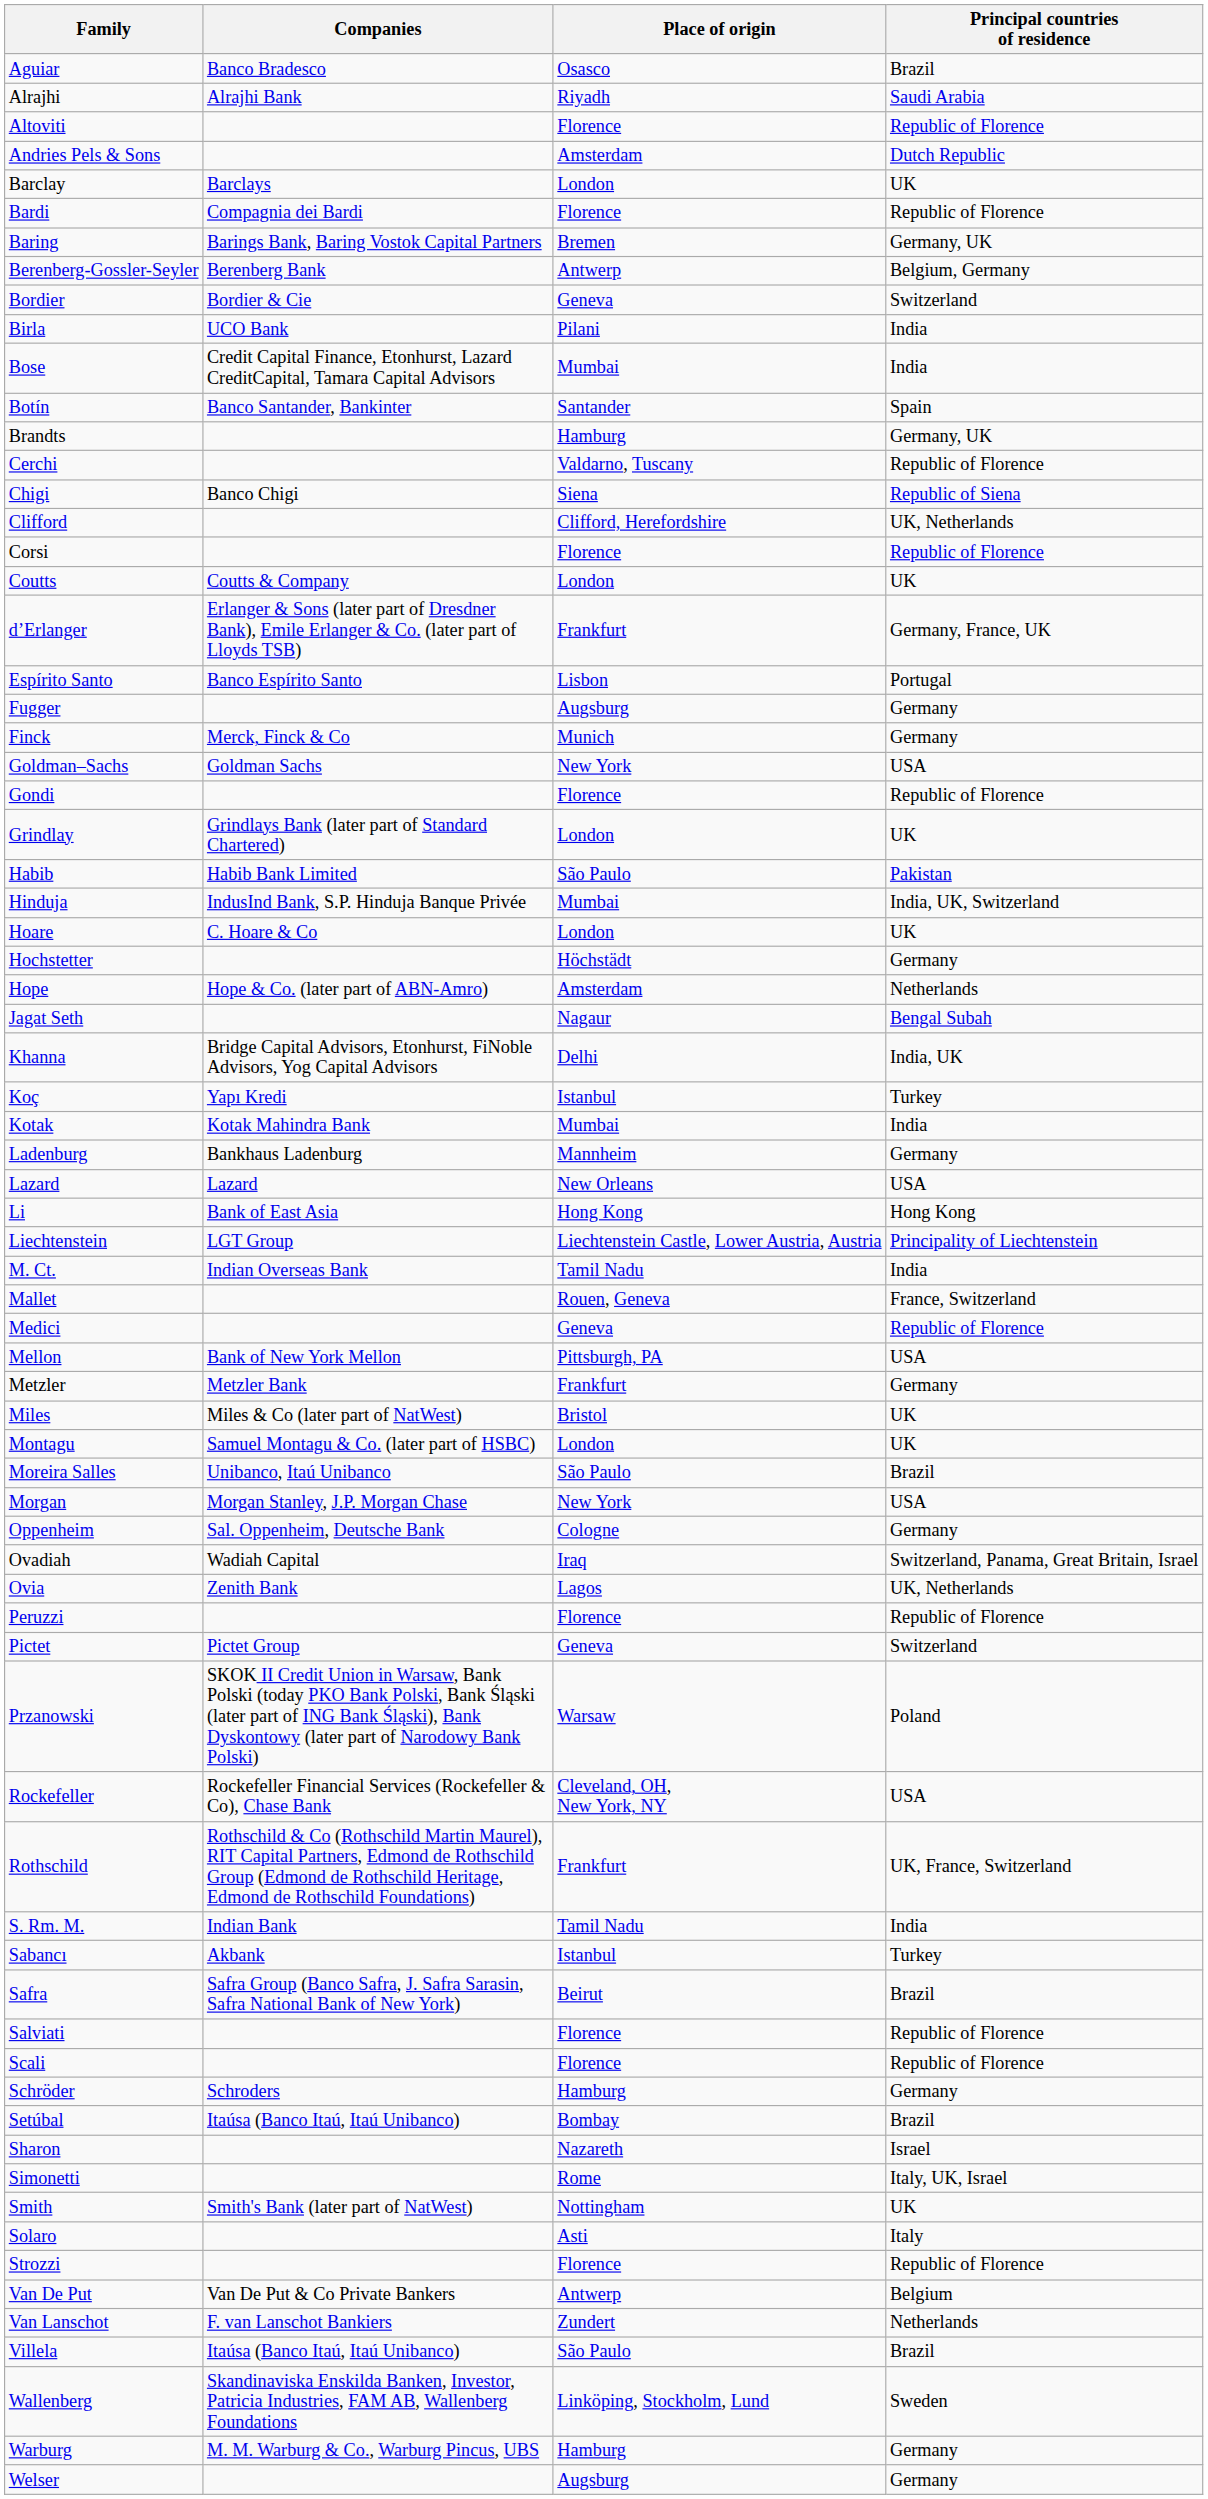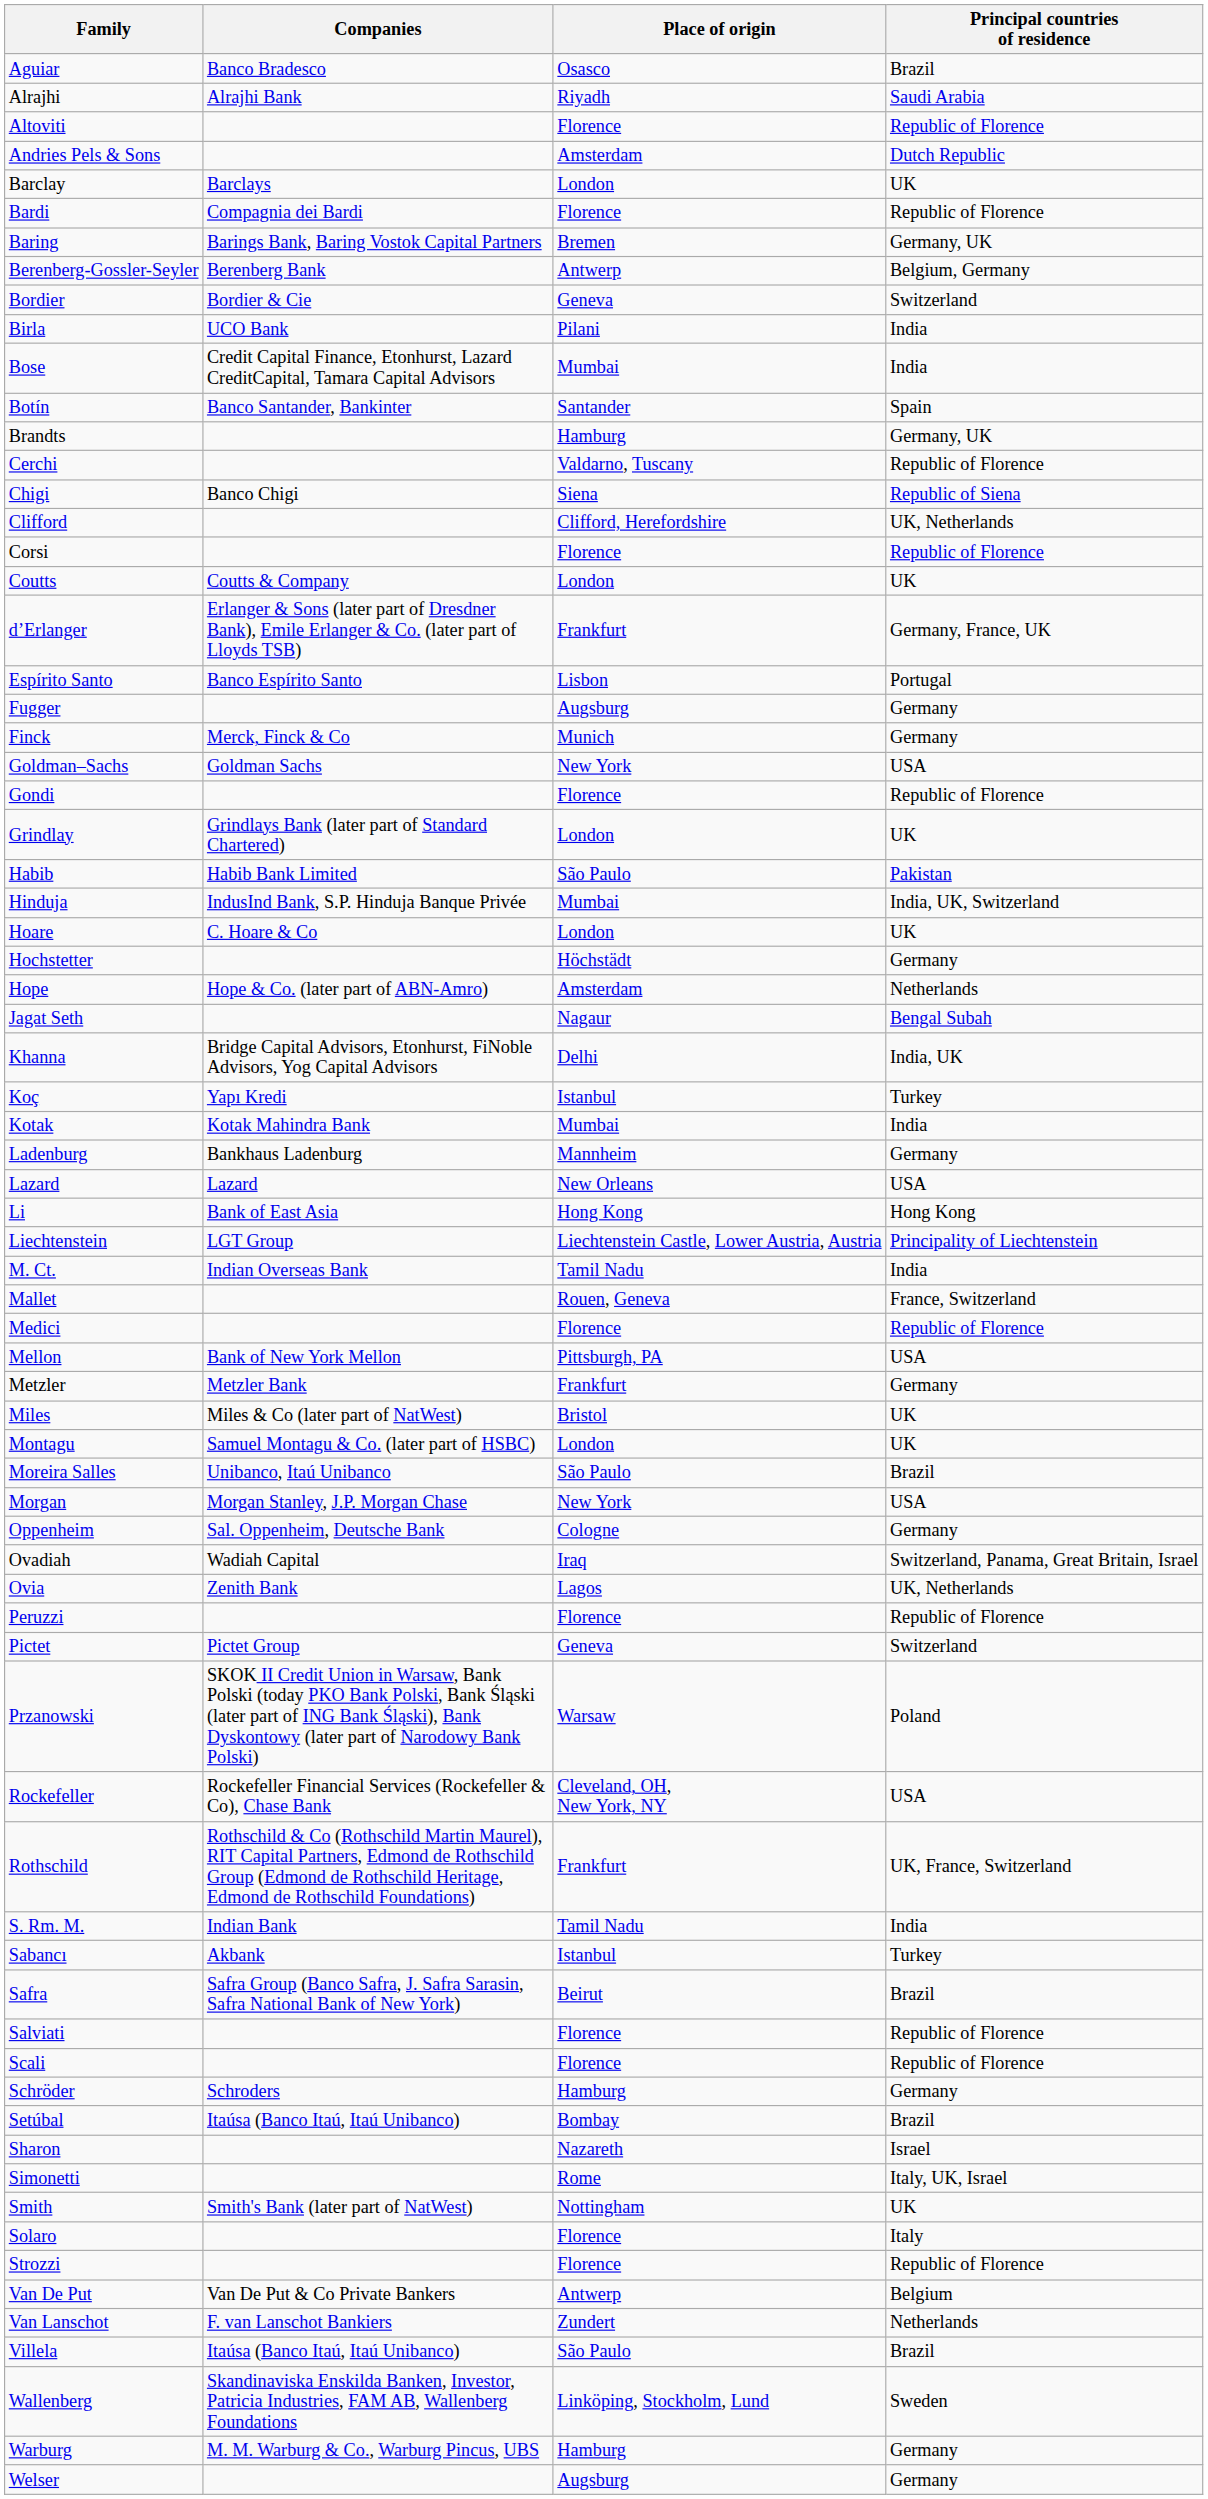 <table class="wikitable sortable">
 <tr>
 <th>Family</th>
 <th width=300pt>Companies</th>
 <th>Place of origin</th>
 <th>Principal countries<br>of residence</th>
 </tr>
 <tr>
 <td><a href='#'>Aguiar</a></td>
 <td><a href='#'>Banco Bradesco</a></td>
 <td><a href='#'>Osasco</a></td>
 <td>Brazil</td>
 </tr>
 <tr>
 <td>Alrajhi</td>
 <td><a href='#'>Alrajhi Bank</a></td>
 <td><a href='#'>Riyadh</a></td>
 <td><a href='#'>Saudi Arabia</a></td>
 </tr>
 <tr>
 <td><a href='#'>Altoviti</a></td>
 <td></td>
 <td><a href='#'>Florence</a></td>
 <td><a href='#'>Republic of Florence</a></td>
 </tr>
 <tr>
 <td><a href='#'>Andries Pels & Sons</a></td>
 <td></td>
 <td><a href='#'>Amsterdam</a></td>
 <td><a href='#'>Dutch Republic</a></td>
 </tr>
 <tr>
 <td>Barclay</td>
 <td><a href='#'>Barclays</a></td>
 <td><a href='#'>London</a></td>
 <td>UK</td>
 </tr>
 <tr>
 <td><a href='#'>Bardi</a></td>
 <td><a href='#'>Compagnia dei Bardi</a></td>
 <td><a href='#'>Florence</a></td>
 <td>Republic of Florence</td>
 </tr>
 <tr>
 <td><a href='#'>Baring</a></td>
 <td><a href='#'>Barings Bank</a>, <a href='#'>Baring Vostok Capital Partners</a></td>
 <td><a href='#'>Bremen</a></td>
 <td>Germany, UK</td>
 </tr>
 <tr>
 <td><a href='#'>Berenberg-Gossler-Seyler</a></td>
 <td><a href='#'>Berenberg Bank</a></td>
 <td><a href='#'>Antwerp</a></td>
 <td>Belgium, Germany</td>
 </tr>
 <tr>
 <td><a href='#'>Bordier</a></td>
 <td><a href='#'>Bordier & Cie</a></td>
 <td><a href='#'>Geneva</a></td>
 <td>Switzerland</td>
 </tr>
 <tr>
 <td><a href='#'>Birla</a></td>
 <td><a href='#'>UCO Bank</a></td>
 <td><a href='#'>Pilani</a></td>
 <td>India</td>
 </tr>
 <tr>
 <td><a href='#'>Bose</a></td>
 <td>Credit Capital Finance, Etonhurst, Lazard CreditCapital, Tamara Capital Advisors</td>
 <td><a href='#'>Mumbai</a></td>
 <td>India</td>
 </tr>
 <tr>
 <td><a href='#'>Botín</a></td>
 <td><a href='#'>Banco Santander</a>, <a href='#'>Bankinter</a></td>
 <td><a href='#'>Santander</a></td>
 <td>Spain</td>
 </tr>
 <tr>
 <td>Brandts</td>
 <td></td>
 <td><a href='#'>Hamburg</a></td>
 <td>Germany, UK</td>
 </tr>
 <tr>
 <td><a href='#'>Cerchi</a></td>
 <td></td>
 <td><a href='#'>Valdarno</a>, <a href='#'>Tuscany</a></td>
 <td>Republic of Florence</td>
 </tr>
 <tr>
 <td><a href='#'>Chigi</a></td>
 <td>Banco Chigi</td>
 <td><a href='#'>Siena</a></td>
 <td><a href='#'>Republic of Siena</a></td>
 </tr>
 <tr>
 <td><a href='#'>Clifford</a></td>
 <td></td>
 <td><a href='#'>Clifford, Herefordshire</a></td>
 <td>UK, Netherlands</td>
 </tr>
 <tr>
 <td>Corsi</td>
 <td></td>
 <td><a href='#'>Florence</a></td>
 <td><a href='#'>Republic of Florence</a></td>
 </tr>
 <tr>
 <td><a href='#'>Coutts</a></td>
 <td><a href='#'>Coutts & Company</a></td>
 <td><a href='#'>London</a></td>
 <td>UK</td>
 </tr>
 <tr>
 <td><a href='#'>d’Erlanger</a></td>
 <td><a href='#'>Erlanger & Sons</a> (later part of <a href='#'>Dresdner Bank</a>), <a href='#'>Emile Erlanger & Co.</a> (later part of <a href='#'>Lloyds TSB</a>)</td>
 <td><a href='#'>Frankfurt</a></td>
 <td>Germany, France, UK</td>
 </tr>
 <tr>
 <td><a href='#'>Espírito Santo</a></td>
 <td><a href='#'>Banco Espírito Santo</a></td>
 <td><a href='#'>Lisbon</a></td>
 <td>Portugal</td>
 </tr>
 <tr>
 <td><a href='#'>Fugger</a></td>
 <td></td>
 <td><a href='#'>Augsburg</a></td>
 <td>Germany</td>
 </tr>
 <tr>
 <td><a href='#'>Finck</a></td>
 <td><a href='#'>Merck, Finck & Co</a></td>
 <td><a href='#'>Munich</a></td>
 <td>Germany</td>
 </tr>
 <tr>
 <td><a href='#'>Goldman–Sachs</a></td>
 <td><a href='#'>Goldman Sachs</a></td>
 <td><a href='#'>New York</a></td>
 <td>USA</td>
 </tr>
 <tr>
 <td><a href='#'>Gondi</a></td>
 <td></td>
 <td><a href='#'>Florence</a></td>
 <td>Republic of Florence</td>
 </tr>
 <tr>
 <td><a href='#'>Grindlay</a></td>
 <td><a href='#'>Grindlays Bank</a> (later part of <a href='#'>Standard Chartered</a>)</td>
 <td><a href='#'>London</a></td>
 <td>UK</td>
 </tr>
 <tr>
 <td><a href='#'>Habib</a></td>
 <td><a href='#'>Habib Bank Limited</a></td>
 <td><a href='#'>São Paulo</a></td>
 <td><a href='#'>Pakistan</a></td>
 </tr>
 <tr>
 <td><a href='#'>Hinduja</a></td>
 <td><a href='#'>IndusInd Bank</a>, S.P. Hinduja Banque Privée</td>
 <td><a href='#'>Mumbai</a></td>
 <td>India, UK, Switzerland</td>
 </tr>
 <tr>
 <td><a href='#'>Hoare</a></td>
 <td><a href='#'>C. Hoare & Co</a></td>
 <td><a href='#'>London</a></td>
 <td>UK</td>
 </tr>
 <tr>
 <td><a href='#'>Hochstetter</a></td>
 <td></td>
 <td><a href='#'>Höchstädt</a></td>
 <td>Germany</td>
 </tr>
 <tr>
 <td><a href='#'>Hope</a></td>
 <td><a href='#'>Hope & Co.</a> (later part of <a href='#'>ABN-Amro</a>)</td>
 <td><a href='#'>Amsterdam</a></td>
 <td>Netherlands</td>
 </tr>
 <tr>
 <td><a href='#'>Jagat Seth</a></td>
 <td></td>
 <td><a href='#'>Nagaur</a></td>
 <td><a href='#'>Bengal Subah</a></td>
 </tr>
 <tr>
 <td><a href='#'>Khanna</a></td>
 <td>Bridge Capital Advisors, Etonhurst, FiNoble Advisors, Yog Capital Advisors</td>
 <td><a href='#'>Delhi</a></td>
 <td>India, UK</td>
 </tr>
 <tr>
 <td><a href='#'>Koç</a></td>
 <td><a href='#'>Yapı Kredi</a></td>
 <td><a href='#'>Istanbul</a></td>
 <td>Turkey</td>
 </tr>
 <tr>
 <td><a href='#'>Kotak</a></td>
 <td><a href='#'>Kotak Mahindra Bank</a></td>
 <td><a href='#'>Mumbai</a></td>
 <td>India</td>
 </tr>
 <tr>
 <td><a href='#'>Ladenburg</a></td>
 <td>Bankhaus Ladenburg</td>
 <td><a href='#'>Mannheim</a></td>
 <td>Germany</td>
 </tr>
 <tr>
 <td><a href='#'>Lazard</a></td>
 <td><a href='#'>Lazard</a></td>
 <td><a href='#'>New Orleans</a></td>
 <td>USA</td>
 </tr>
 <tr>
 <td><a href='#'>Li</a></td>
 <td><a href='#'>Bank of East Asia</a></td>
 <td><a href='#'>Hong Kong</a></td>
 <td>Hong Kong</td>
 </tr>
 <tr>
 <td><a href='#'>Liechtenstein</a></td>
 <td><a href='#'>LGT Group</a></td>
 <td><a href='#'>Liechtenstein Castle</a>, <a href='#'>Lower Austria</a>, <a href='#'>Austria</a></td>
 <td><a href='#'>Principality of Liechtenstein</a></td>
 </tr>
 <tr>
 <td><a href='#'>M. Ct.</a></td>
 <td><a href='#'>Indian Overseas Bank</a></td>
 <td><a href='#'>Tamil Nadu</a></td>
 <td>India</td>
 </tr>
 <tr>
 <td><a href='#'>Mallet</a></td>
 <td></td>
 <td><a href='#'>Rouen</a>, <a href='#'>Geneva</a></td>
 <td>France, Switzerland</td>
 </tr>
 <tr>
 <td><a href='#'>Medici</a></td>
 <td></td>
-<td><a href='#'>Geneva</a></td>
+<td><a href='#'>Florence</a></td>
 <td><a href='#'>Republic of Florence</a></td>
 </tr>
 <tr>
 <td><a href='#'>Mellon</a></td>
 <td><a href='#'>Bank of New York Mellon</a></td>
 <td><a href='#'>Pittsburgh, PA</a></td>
 <td>USA</td>
 </tr>
 <tr>
 <td>Metzler</td>
 <td><a href='#'>Metzler Bank</a></td>
 <td><a href='#'>Frankfurt</a></td>
 <td>Germany</td>
 </tr>
 <tr>
 <td><a href='#'>Miles</a></td>
 <td>Miles & Co (later part of <a href='#'>NatWest</a>)</td>
 <td><a href='#'>Bristol</a></td>
 <td>UK</td>
 </tr>
 <tr>
 <td><a href='#'>Montagu</a></td>
 <td><a href='#'>Samuel Montagu & Co.</a> (later part of <a href='#'>HSBC</a>)</td>
 <td><a href='#'>London</a></td>
 <td>UK</td>
 </tr>
 <tr>
 <td><a href='#'>Moreira Salles</a></td>
 <td><a href='#'>Unibanco</a>, <a href='#'>Itaú Unibanco</a></td>
 <td><a href='#'>São Paulo</a></td>
 <td>Brazil</td>
 </tr>
 <tr>
 <td><a href='#'>Morgan</a></td>
 <td><a href='#'>Morgan Stanley</a>, <a href='#'>J.P. Morgan Chase</a></td>
 <td><a href='#'>New York</a></td>
 <td>USA</td>
 </tr>
 <tr>
 <td><a href='#'>Oppenheim</a></td>
 <td><a href='#'>Sal. Oppenheim</a>, <a href='#'>Deutsche Bank</a></td>
 <td><a href='#'>Cologne</a></td>
 <td>Germany</td>
 </tr>
 <tr>
 <td>Ovadiah</td>
 <td>Wadiah Capital</td>
 <td><a href='#'>Iraq</a></td>
 <td>Switzerland, Panama, Great Britain, Israel</td>
 </tr>
 <tr>
 <td><a href='#'>Ovia</a></td>
 <td><a href='#'>Zenith Bank</a></td>
 <td><a href='#'>Lagos</a></td>
 <td>UK, Netherlands</td>
 </tr>
 <tr>
 <td><a href='#'>Peruzzi</a></td>
 <td></td>
 <td><a href='#'>Florence</a></td>
 <td>Republic of Florence</td>
 </tr>
 <tr>
 <td><a href='#'>Pictet</a></td>
 <td><a href='#'>Pictet Group</a></td>
 <td><a href='#'>Geneva</a></td>
 <td>Switzerland</td>
 </tr>
 <tr>
 <td><a href='#'>Przanowski</a></td>
 <td>SKOK<a href='#'> II Credit Union in Warsaw</a>, Bank Polski (today <a href='#'>PKO Bank Polski</a>, Bank Śląski (later part of <a href='#'>ING Bank Śląski</a>), <a href='#'>Bank Dyskontowy</a> (later part of <a href='#'>Narodowy Bank Polski</a>)</td>
 <td><a href='#'>Warsaw</a></td>
 <td>Poland</td>
 </tr>
 <tr>
 <td><a href='#'>Rockefeller</a></td>
 <td>Rockefeller Financial Services (Rockefeller & Co), <a href='#'>Chase Bank</a></td>
 <td><a href='#'>Cleveland, OH</a>,<br><a href='#'>New York, NY</a></td>
 <td>USA</td>
 </tr>
 <tr>
 <td><a href='#'>Rothschild</a></td>
 <td><a href='#'>Rothschild & Co</a> (<a href='#'>Rothschild Martin Maurel</a>), <a href='#'>RIT Capital Partners</a>, <a href='#'>Edmond de Rothschild Group</a> (<a href='#'>Edmond de Rothschild Heritage</a>, <a href='#'>Edmond de Rothschild Foundations</a>)</td>
 <td><a href='#'>Frankfurt</a></td>
 <td>UK, France, Switzerland</td>
 </tr>
 <tr>
 <td><a href='#'>S. Rm. M.</a></td>
 <td><a href='#'>Indian Bank</a></td>
 <td><a href='#'>Tamil Nadu</a></td>
 <td>India</td>
 </tr>
 <tr>
 <td><a href='#'>Sabancı</a></td>
 <td><a href='#'>Akbank</a></td>
 <td><a href='#'>Istanbul</a></td>
 <td>Turkey</td>
 </tr>
 <tr>
 <td><a href='#'>Safra</a></td>
 <td><a href='#'>Safra Group</a> (<a href='#'>Banco Safra</a>, <a href='#'>J. Safra Sarasin</a>, <a href='#'>Safra National Bank of New York</a>)</td>
 <td><a href='#'>Beirut</a></td>
 <td>Brazil</td>
 </tr>
 <tr>
 <td><a href='#'>Salviati</a></td>
 <td></td>
 <td><a href='#'>Florence</a></td>
 <td>Republic of Florence</td>
 </tr>
 <tr>
 <td><a href='#'>Scali</a></td>
 <td></td>
 <td><a href='#'>Florence</a></td>
 <td>Republic of Florence</td>
 </tr>
 <tr>
 <td><a href='#'>Schröder</a></td>
 <td><a href='#'>Schroders</a></td>
 <td><a href='#'>Hamburg</a></td>
 <td>Germany</td>
 </tr>
 <tr>
 <td><a href='#'>Setúbal</a></td>
 <td><a href='#'>Itaúsa</a> (<a href='#'>Banco Itaú</a>, <a href='#'>Itaú Unibanco</a>)</td>
 <td><a href='#'>Bombay</a></td>
 <td>Brazil</td>
 </tr>
 <tr>
 <td><a href='#'>Sharon</a></td>
 <td></td>
 <td><a href='#'>Nazareth</a></td>
 <td>Israel</td>
 </tr>
 <tr>
 <td><a href='#'>Simonetti</a></td>
 <td></td>
 <td><a href='#'>Rome</a></td>
 <td>Italy, UK, Israel</td>
 </tr>
 <tr>
 <td><a href='#'>Smith</a></td>
 <td><a href='#'>Smith's Bank</a> (later part of <a href='#'>NatWest</a>)</td>
 <td><a href='#'>Nottingham</a></td>
 <td>UK</td>
 </tr>
 <tr>
 <td><a href='#'>Solaro</a></td>
 <td></td>
-<td><a href='#'>Asti</a></td>
+<td><a href='#'>Florence</a></td>
 <td>Italy</td>
 </tr>
 <tr>
 <td><a href='#'>Strozzi</a></td>
 <td></td>
 <td><a href='#'>Florence</a></td>
 <td>Republic of Florence</td>
 </tr>
 <tr>
 <td><a href='#'>Van De Put</a></td>
 <td>Van De Put & Co Private Bankers</td>
 <td><a href='#'>Antwerp</a></td>
 <td>Belgium</td>
 </tr>
 <tr>
 <td><a href='#'>Van Lanschot</a></td>
 <td><a href='#'>F. van Lanschot Bankiers</a></td>
 <td><a href='#'>Zundert</a></td>
 <td>Netherlands</td>
 </tr>
 <tr>
 <td><a href='#'>Villela</a></td>
 <td><a href='#'>Itaúsa</a> (<a href='#'>Banco Itaú</a>, <a href='#'>Itaú Unibanco</a>)</td>
 <td><a href='#'>São Paulo</a></td>
 <td>Brazil</td>
 </tr>
 <tr>
 <td><a href='#'>Wallenberg</a></td>
 <td><a href='#'>Skandinaviska Enskilda Banken</a>, <a href='#'>Investor</a>, <a href='#'>Patricia Industries</a>, <a href='#'>FAM AB</a>, <a href='#'>Wallenberg Foundations</a></td>
 <td><a href='#'>Linköping</a>, <a href='#'>Stockholm</a>, <a href='#'>Lund</a></td>
 <td>Sweden</td>
 </tr>
 <tr>
 <td><a href='#'>Warburg</a></td>
 <td><a href='#'>M. M. Warburg & Co.</a>, <a href='#'>Warburg Pincus</a>, <a href='#'>UBS</a></td>
 <td><a href='#'>Hamburg</a></td>
 <td>Germany</td>
 </tr>
 <tr>
 <td><a href='#'>Welser</a></td>
 <td></td>
 <td><a href='#'>Augsburg</a></td>
 <td>Germany</td>
 </tr>
 </table>
